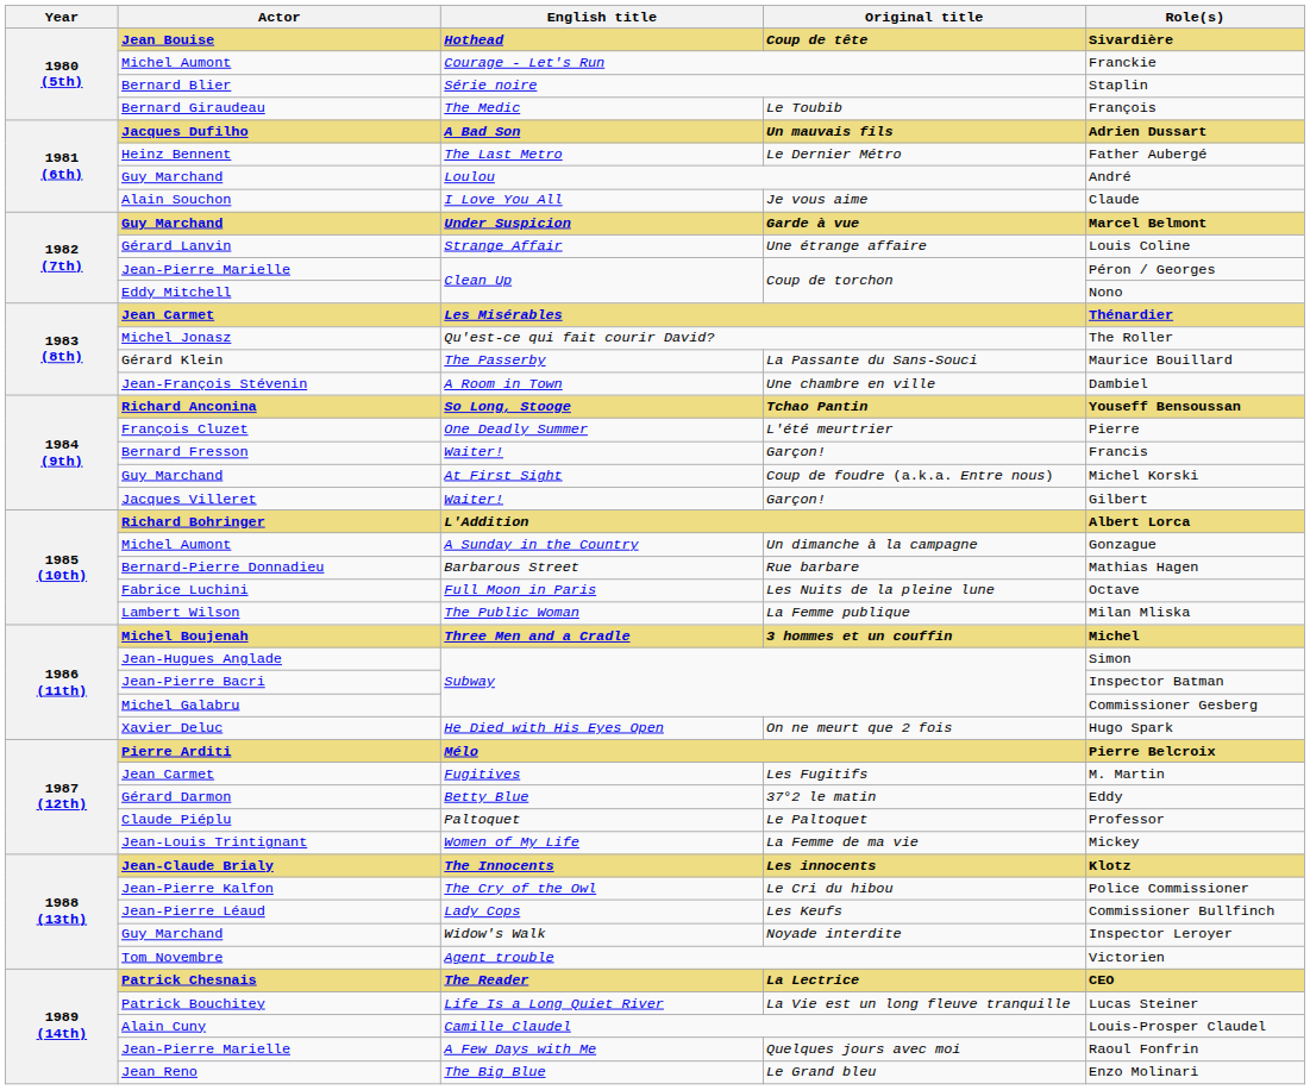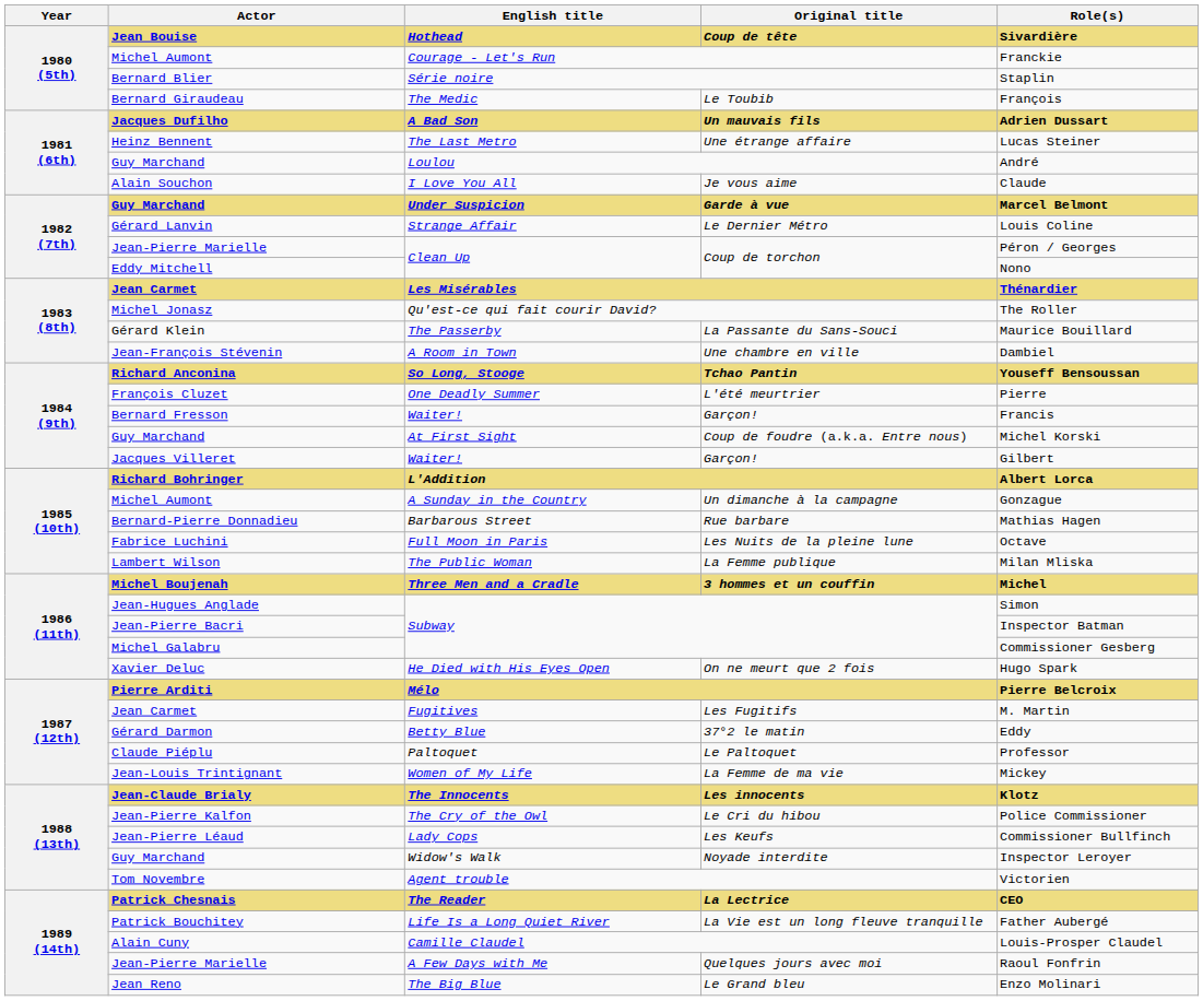 <table class="wikitable" width="95%" cellpadding="5">
 <tr>
 <th width="100">Year</th>
 <th width="300">Actor</th>
 <th width="300">English title</th>
 <th width="300">Original title</th>
 <th width="200">Role(s)</th>
 </tr>
 <tr>
 <th rowspan="4" style="text-align:center;">1980<br><a href='#'>(5th)</a></th>
 <td style="background:#eedd82;"><a href='#'><strong>Jean Bouise</strong></a></td>
 <td style="background:#eedd82;"><em><a href='#'><strong>Hothead</strong></a></em></td>
 <td style="background:#eedd82;"><strong><em>Coup de tête</em></strong></td>
 <td style="background:#eedd82;"><strong>Sivardière</strong></td>
 </tr>
 <tr>
 <td><a href='#'>Michel Aumont</a></td>
 <td colspan=2><em><a href='#'>Courage - Let's Run</a></em></td>
 <td>Franckie</td>
 </tr>
 <tr>
 <td><a href='#'>Bernard Blier</a></td>
 <td colspan="2"><em><a href='#'>Série noire</a></em></td>
 <td>Staplin</td>
 </tr>
 <tr>
 <td><a href='#'>Bernard Giraudeau</a></td>
 <td><em><a href='#'>The Medic</a></em></td>
 <td><em>Le Toubib</em></td>
 <td>François</td>
 </tr>
 <tr>
 <th rowspan="4" style="text-align:center;">1981<br><a href='#'>(6th)</a></th>
 <td style="background:#eedd82;"><a href='#'><strong>Jacques Dufilho</strong></a></td>
 <td style="background:#eedd82;"><em><a href='#'><strong>A Bad Son</strong></a></em></td>
 <td style="background:#eedd82;"><strong><em>Un mauvais fils</em></strong></td>
 <td style="background:#eedd82;"><strong>Adrien Dussart</strong></td>
 </tr>
 <tr>
 <td><a href='#'>Heinz Bennent</a></td>
 <td><em><a href='#'>The Last Metro</a></em></td>
-<td><em>Le Dernier Métro</em></td>
-<td>Father Aubergé</td>
+<td><em>Une étrange affaire</em></td>
+<td>Lucas Steiner</td>
 </tr>
 <tr>
 <td><a href='#'>Guy Marchand</a></td>
 <td colspan="2"><em><a href='#'>Loulou</a></em></td>
 <td>André</td>
 </tr>
 <tr>
 <td><a href='#'>Alain Souchon</a></td>
 <td><em><a href='#'>I Love You All</a></em></td>
 <td><em>Je vous aime</em></td>
 <td>Claude</td>
 </tr>
 <tr>
 <th rowspan="4" style="text-align:center;">1982<br><a href='#'>(7th)</a></th>
 <td style="background:#eedd82;"><a href='#'><strong>Guy Marchand</strong></a></td>
 <td style="background:#eedd82;"><em><a href='#'><strong>Under Suspicion</strong></a></em></td>
 <td style="background:#eedd82;"><strong><em>Garde à vue</em></strong></td>
 <td style="background:#eedd82;"><strong>Marcel Belmont</strong></td>
 </tr>
 <tr>
 <td><a href='#'>Gérard Lanvin</a></td>
 <td><em><a href='#'>Strange Affair</a></em></td>
-<td><em>Une étrange affaire</em></td>
+<td><em>Le Dernier Métro</em></td>
 <td>Louis Coline</td>
 </tr>
 <tr>
 <td><a href='#'>Jean-Pierre Marielle</a></td>
 <td rowspan=2><em><a href='#'>Clean Up</a></em></td>
 <td rowspan="2"><em>Coup de torchon</em></td>
 <td>Péron / Georges</td>
 </tr>
 <tr>
 <td><a href='#'>Eddy Mitchell</a></td>
 <td>Nono</td>
 </tr>
 <tr>
 <th rowspan="4" style="text-align:center;">1983<br><a href='#'>(8th)</a></th>
 <td style="background:#eedd82;"><a href='#'><strong>Jean Carmet</strong></a></td>
 <td colspan="2" style="background:#eedd82;"><em><a href='#'><strong>Les Misérables</strong></a></em></td>
 <td style="background:#eedd82;"><a href='#'><strong>Thénardier</strong></a></td>
 </tr>
 <tr>
 <td><a href='#'>Michel Jonasz</a></td>
 <td colspan=2><em>Qu'est-ce qui fait courir David?</em></td>
 <td>The Roller</td>
 </tr>
 <tr>
 <td>Gérard Klein</td>
 <td><em><a href='#'>The Passerby</a></em></td>
 <td><em>La Passante du Sans-Souci</em></td>
 <td>Maurice Bouillard</td>
 </tr>
 <tr>
 <td><a href='#'>Jean-François Stévenin</a></td>
 <td><em><a href='#'>A Room in Town</a></em></td>
 <td><em>Une chambre en ville</em></td>
 <td>Dambiel</td>
 </tr>
 <tr>
 <th rowspan="5" style="text-align:center;">1984<br><a href='#'>(9th)</a></th>
 <td style="background:#eedd82;"><a href='#'><strong>Richard Anconina</strong></a></td>
 <td style="background:#eedd82;"><em><a href='#'><strong>So Long, Stooge</strong></a></em></td>
 <td style="background:#eedd82;"><strong><em>Tchao Pantin</em></strong></td>
 <td style="background:#eedd82;"><strong>Youseff Bensoussan</strong></td>
 </tr>
 <tr>
 <td><a href='#'>François Cluzet</a></td>
 <td><em><a href='#'>One Deadly Summer</a></em></td>
 <td><em>L'été meurtrier</em></td>
 <td>Pierre</td>
 </tr>
 <tr>
 <td><a href='#'>Bernard Fresson</a></td>
 <td><em><a href='#'>Waiter!</a></em></td>
 <td><em>Garçon!</em></td>
 <td>Francis</td>
 </tr>
 <tr>
 <td><a href='#'>Guy Marchand</a></td>
 <td><em><a href='#'>At First Sight</a></em></td>
 <td><em>Coup de foudre</em> (a.k.a. <em>Entre nous</em>)</td>
 <td>Michel Korski</td>
 </tr>
 <tr>
 <td><a href='#'>Jacques Villeret</a></td>
 <td><em><a href='#'>Waiter!</a></em></td>
 <td><em>Garçon!</em></td>
 <td>Gilbert</td>
 </tr>
 <tr>
 <th rowspan="5" style="text-align:center;">1985<br><a href='#'>(10th)</a></th>
 <td style="background:#eedd82;"><a href='#'><strong>Richard Bohringer</strong></a></td>
 <td colspan="2" style="background:#eedd82;"><strong><em>L'Addition</em></strong></td>
 <td style="background:#eedd82;"><strong>Albert Lorca</strong></td>
 </tr>
 <tr>
 <td><a href='#'>Michel Aumont</a></td>
 <td><em><a href='#'>A Sunday in the Country</a></em></td>
 <td><em>Un dimanche à la campagne</em></td>
 <td>Gonzague</td>
 </tr>
 <tr>
 <td><a href='#'>Bernard-Pierre Donnadieu</a></td>
 <td><em>Barbarous Street</em></td>
 <td><em>Rue barbare</em></td>
 <td>Mathias Hagen</td>
 </tr>
 <tr>
 <td><a href='#'>Fabrice Luchini</a></td>
 <td><em><a href='#'>Full Moon in Paris</a></em></td>
 <td><em>Les Nuits de la pleine lune</em></td>
 <td>Octave</td>
 </tr>
 <tr>
 <td><a href='#'>Lambert Wilson</a></td>
 <td><em><a href='#'>The Public Woman</a></em></td>
 <td><em>La Femme publique</em></td>
 <td>Milan Mliska</td>
 </tr>
 <tr>
 <th rowspan="5" style="text-align:center;">1986<br><a href='#'>(11th)</a></th>
 <td style="background:#eedd82;"><a href='#'><strong>Michel Boujenah</strong></a></td>
 <td style="background:#eedd82;"><em><a href='#'><strong>Three Men and a Cradle</strong></a></em></td>
 <td style="background:#eedd82;"><strong><em>3 hommes et un couffin</em></strong></td>
 <td style="background:#eedd82;"><strong>Michel</strong></td>
 </tr>
 <tr>
 <td><a href='#'>Jean-Hugues Anglade</a></td>
 <td rowspan=3 colspan="2"><em><a href='#'>Subway</a></em></td>
 <td>Simon</td>
 </tr>
 <tr>
 <td><a href='#'>Jean-Pierre Bacri</a></td>
 <td>Inspector Batman</td>
 </tr>
 <tr>
 <td><a href='#'>Michel Galabru</a></td>
 <td>Commissioner Gesberg</td>
 </tr>
 <tr>
 <td><a href='#'>Xavier Deluc</a></td>
 <td><em><a href='#'>He Died with His Eyes Open</a></em></td>
 <td><em>On ne meurt que 2 fois</em></td>
 <td>Hugo Spark</td>
 </tr>
 <tr>
 <th rowspan="5" style="text-align:center;">1987<br><a href='#'>(12th)</a></th>
 <td style="background:#eedd82;"><a href='#'><strong>Pierre Arditi</strong></a></td>
 <td colspan="2" style="background:#eedd82;"><em><a href='#'><strong>Mélo</strong></a></em></td>
 <td style="background:#eedd82;"><strong>Pierre Belcroix</strong></td>
 </tr>
 <tr>
 <td><a href='#'>Jean Carmet</a></td>
 <td><em><a href='#'>Fugitives</a></em></td>
 <td><em>Les Fugitifs</em></td>
 <td>M. Martin</td>
 </tr>
 <tr>
 <td><a href='#'>Gérard Darmon</a></td>
 <td><em><a href='#'>Betty Blue</a></em></td>
 <td><em>37°2 le matin</em></td>
 <td>Eddy</td>
 </tr>
 <tr>
 <td><a href='#'>Claude Piéplu</a></td>
 <td><em>Paltoquet</em></td>
 <td><em>Le Paltoquet</em></td>
 <td>Professor</td>
 </tr>
 <tr>
 <td><a href='#'>Jean-Louis Trintignant</a></td>
 <td><em><a href='#'>Women of My Life</a></em></td>
 <td><em>La Femme de ma vie</em></td>
 <td>Mickey</td>
 </tr>
 <tr>
 <th rowspan="5" style="text-align:center;">1988<br><a href='#'>(13th)</a></th>
 <td style="background:#eedd82;"><a href='#'><strong>Jean-Claude Brialy</strong></a></td>
 <td style="background:#eedd82;"><em><a href='#'><strong>The Innocents</strong></a></em></td>
 <td style="background:#eedd82;"><strong><em>Les innocents</em></strong></td>
 <td style="background:#eedd82;"><strong>Klotz</strong></td>
 </tr>
 <tr>
 <td><a href='#'>Jean-Pierre Kalfon</a></td>
 <td><em><a href='#'>The Cry of the Owl</a></em></td>
 <td><em>Le Cri du hibou</em></td>
 <td>Police Commissioner</td>
 </tr>
 <tr>
 <td><a href='#'>Jean-Pierre Léaud</a></td>
 <td><em><a href='#'>Lady Cops</a></em></td>
 <td><em>Les Keufs</em></td>
 <td>Commissioner Bullfinch</td>
 </tr>
 <tr>
 <td><a href='#'>Guy Marchand</a></td>
 <td><em>Widow's Walk</em></td>
 <td><em>Noyade interdite</em></td>
 <td>Inspector Leroyer</td>
 </tr>
 <tr>
 <td><a href='#'>Tom Novembre</a></td>
 <td colspan="2"><em><a href='#'>Agent trouble</a></em></td>
 <td>Victorien</td>
 </tr>
 <tr>
 <th rowspan="5" style="text-align:center;">1989<br><a href='#'>(14th)</a></th>
 <td style="background:#eedd82;"><a href='#'><strong>Patrick Chesnais</strong></a></td>
 <td style="background:#eedd82;"><em><a href='#'><strong>The Reader</strong></a></em></td>
 <td style="background:#eedd82;"><strong><em>La Lectrice</em></strong></td>
 <td style="background:#eedd82;"><strong>CEO</strong></td>
 </tr>
 <tr>
 <td><a href='#'>Patrick Bouchitey</a></td>
 <td><em><a href='#'>Life Is a Long Quiet River</a></em></td>
 <td><em>La Vie est un long fleuve tranquille</em></td>
-<td>Lucas Steiner</td>
+<td>Father Aubergé</td>
 </tr>
 <tr>
 <td><a href='#'>Alain Cuny</a></td>
 <td colspan="2"><em><a href='#'>Camille Claudel</a></em></td>
 <td>Louis-Prosper Claudel</td>
 </tr>
 <tr>
 <td><a href='#'>Jean-Pierre Marielle</a></td>
 <td><em><a href='#'>A Few Days with Me</a></em></td>
 <td><em>Quelques jours avec moi</em></td>
 <td>Raoul Fonfrin</td>
 </tr>
 <tr>
 <td><a href='#'>Jean Reno</a></td>
 <td><em><a href='#'>The Big Blue</a></em></td>
 <td><em>Le Grand bleu</em></td>
 <td>Enzo Molinari</td>
 </tr>
 </table>
